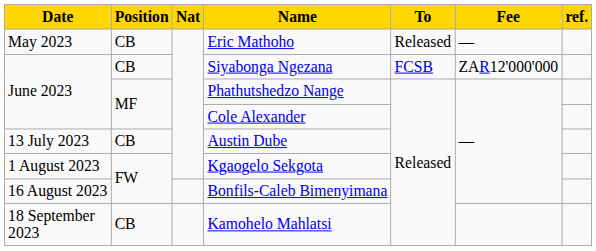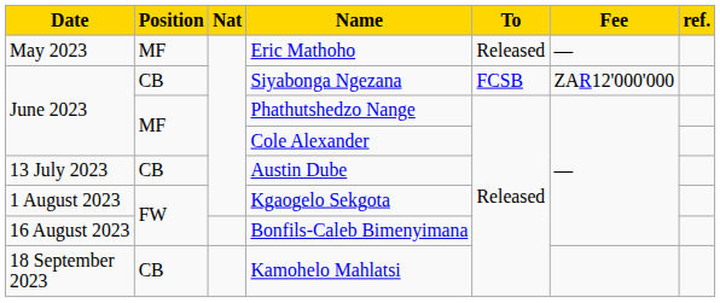 <table class="wikitable sortable">
 <tr>
 <th style="background:#FFD700; color:Black">Date</th>
 <th style="background:#FFD700; color:Black">Position</th>
 <th style="background:#FFD700; color:Black">Nat</th>
 <th style="background:#FFD700; color:Black">Name</th>
 <th style="background:#FFD700; color:Black">To</th>
 <th style="background:#FFD700; color:black; text-align:center;">Fee</th>
 <th style="background:#FFD700; color:Black">ref.</th>
 </tr>
 <tr>
 <td>May 2023</td>
-<td>CB</td>
+<td>MF</td>
 <td rowspan="6"></td>
 <td><a href='#'>Eric Mathoho</a></td>
 <td>Released</td>
 <td>—</td>
 <td></td>
 </tr>
 <tr>
 <td rowspan="3">June 2023</td>
 <td>CB</td>
 <td><a href='#'>Siyabonga Ngezana</a></td>
 <td><a href='#'>FCSB</a></td>
 <td>ZA<a href='#'>R</a>12'000'000</td>
 <td></td>
 </tr>
 <tr>
 <td rowspan="2">MF</td>
 <td><a href='#'>Phathutshedzo Nange</a></td>
 <td rowspan="6">Released</td>
 <td rowspan="5">—</td>
 <td></td>
 </tr>
 <tr>
 <td><a href='#'>Cole Alexander</a></td>
 <td></td>
 </tr>
 <tr>
 <td>13 July 2023</td>
 <td>CB</td>
 <td><a href='#'>Austin Dube</a></td>
 <td></td>
 </tr>
 <tr>
 <td>1 August 2023</td>
 <td rowspan="2">FW</td>
 <td><a href='#'>Kgaogelo Sekgota</a></td>
 <td></td>
 </tr>
 <tr>
 <td>16 August 2023</td>
 <td></td>
 <td><a href='#'>Bonfils-Caleb Bimenyimana</a></td>
 <td></td>
 </tr>
 <tr>
 <td>18 September<br>2023</td>
 <td>CB</td>
 <td></td>
 <td><a href='#'>Kamohelo Mahlatsi</a></td>
 <td></td>
 <td></td>
 </tr>
 </table>
